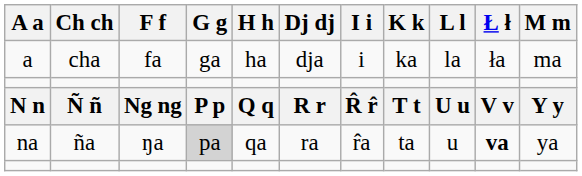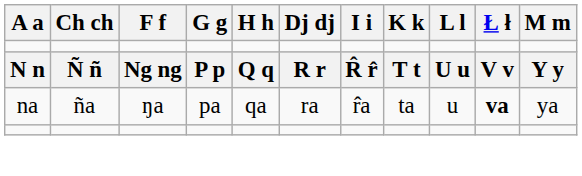 <table class="wikitable" style="text-align: center">
 <tr>
 <th>A a</th>
 <th>Ch ch</th>
 <th>F f</th>
 <th>G g</th>
 <th>H h</th>
 <th>Dj dj</th>
 <th>I i</th>
 <th>K k</th>
 <th>L l</th>
 <th><a href='#'>Ł</a> ł</th>
 <th>M m</th>
-</tr>
-<tr>
-<td>a</td>
-<td>cha</td>
-<td>fa</td>
-<td>ga</td>
-<td>ha</td>
-<td>dja</td>
-<td>i</td>
-<td>ka</td>
-<td>la</td>
-<td>ła</td>
-<td>ma</td>
 </tr>
 <tr>
 <td></td>
 <td></td>
 <td></td>
 <td></td>
 <td></td>
 <td></td>
 <td></td>
 <td></td>
 <td></td>
 <td></td>
 <td></td>
 </tr>
 <tr>
 <th>N n</th>
 <th>Ñ ñ</th>
 <th>Ng ng</th>
 <th>P p</th>
 <th>Q q</th>
 <th>R r</th>
 <th>R̂ r̂</th>
 <th>T t</th>
 <th>U u</th>
 <th>V v</th>
 <th>Y y</th>
 </tr>
 <tr>
 <td>na</td>
 <td>ña</td>
 <td>ŋa</td>
-<td style="background: lightgrey;">pa</td>
+<td>pa</td>
 <td>qa</td>
 <td>ra</td>
 <td>r̂a</td>
 <td>ta</td>
 <td>u</td>
 <td><strong>va</strong></td>
 <td>ya</td>
 </tr>
 <tr>
 <td></td>
 <td></td>
 <td></td>
 <td></td>
 <td></td>
 <td></td>
 <td></td>
 <td></td>
 <td></td>
 <td></td>
 <td></td>
 </tr>
 </table>
